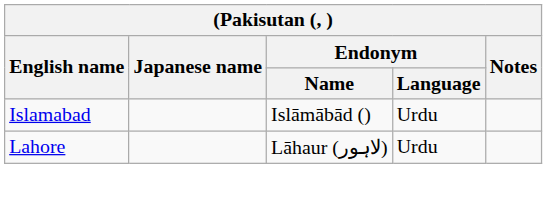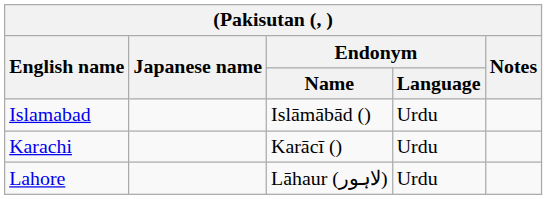 <table class="wikitable sortable">
 <tr>
 <th colspan="5"> (Pakisutan (, )</th>
 </tr>
 <tr>
 <th rowspan="2">English name</th>
 <th rowspan="2">Japanese name</th>
 <th colspan="2">Endonym</th>
 <th rowspan="2">Notes</th>
 </tr>
 <tr>
 <th>Name</th>
 <th>Language</th>
 </tr>
 <tr>
 <td><a href='#'>Islamabad</a></td>
 <td></td>
 <td>Islāmābād ()</td>
 <td>Urdu</td>
 <td></td>
 </tr>
 <tr>
+<td><a href='#'>Karachi</a></td>
+<td></td>
+<td>Karācī ()</td>
+<td>Urdu</td>
+<td></td>
+</tr>
+<tr>
 <td><a href='#'>Lahore</a></td>
 <td></td>
 <td>Lāhaur (لاہور)</td>
 <td>Urdu</td>
 <td></td>
 </tr>
 </table>
